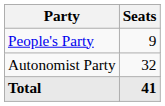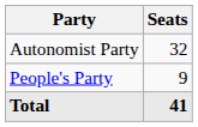 <table class=wikitable style="text-align:right">
 <tr>
 <th>Party</th>
 <th>Seats</th>
 </tr>
 <tr>
+<td align=left>Autonomist Party</td>
+<td>32</td>
+</tr>
+<tr>
 <td align=left><a href='#'>People's Party</a></td>
 <td>9</td>
-</tr>
-<tr>
-<td align=left>Autonomist Party</td>
-<td>32</td>
 </tr>
 <tr>
 <td align=left style="background-color:#E9E9E9"><strong>Total</strong></td>
 <td style="background-color:#E9E9E9"><strong>41</strong></td>
 </tr>
 </table>
